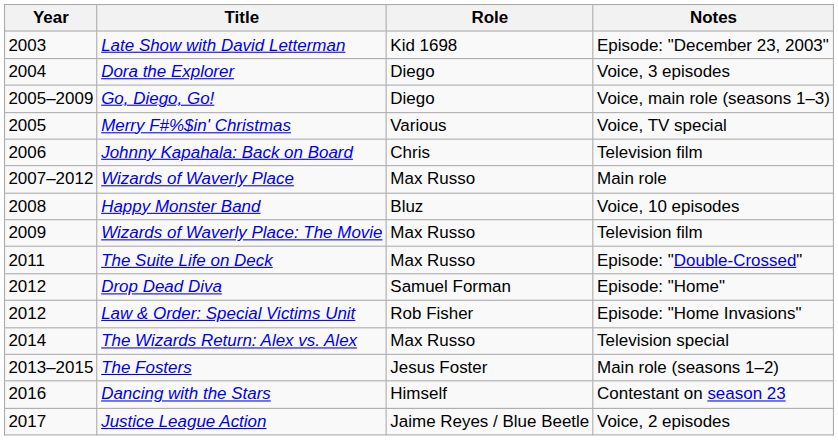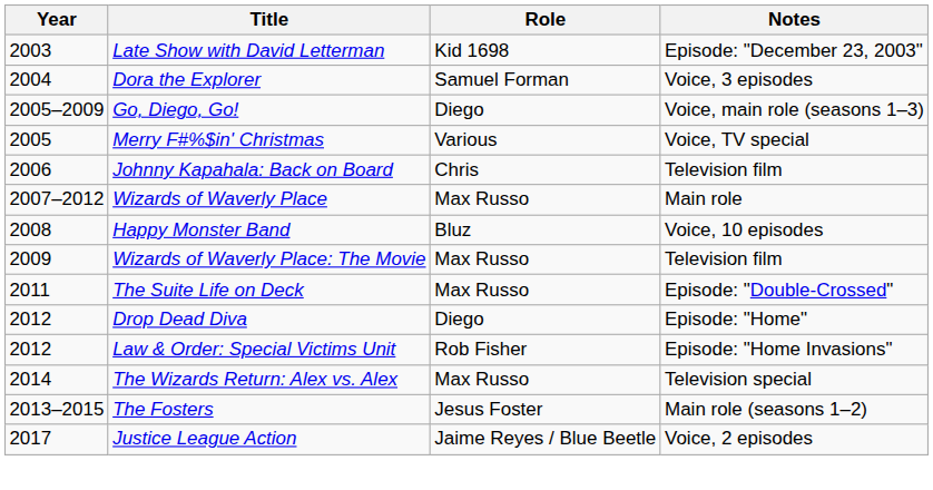 <table class="wikitable sortable">
 <tr>
 <th>Year</th>
 <th>Title</th>
 <th>Role</th>
 <th class="unsortable">Notes</th>
 </tr>
 <tr>
 <td>2003</td>
 <td><em><a href='#'>Late Show with David Letterman</a></em></td>
 <td>Kid 1698</td>
 <td>Episode: "December 23, 2003"</td>
 </tr>
 <tr>
 <td>2004</td>
 <td><em><a href='#'>Dora the Explorer</a></em></td>
-<td>Diego</td>
+<td>Samuel Forman</td>
 <td>Voice, 3 episodes</td>
 </tr>
 <tr>
 <td>2005–2009</td>
 <td><em><a href='#'>Go, Diego, Go!</a></em></td>
 <td>Diego</td>
 <td>Voice, main role (seasons 1–3)</td>
 </tr>
 <tr>
 <td>2005</td>
 <td><em><a href='#'>Merry F#%$in' Christmas</a></em></td>
 <td>Various</td>
 <td>Voice, TV special</td>
 </tr>
 <tr>
 <td>2006</td>
 <td><em><a href='#'>Johnny Kapahala: Back on Board</a></em></td>
 <td>Chris</td>
 <td>Television film</td>
 </tr>
 <tr>
 <td>2007–2012</td>
 <td><em><a href='#'>Wizards of Waverly Place</a></em></td>
 <td>Max Russo</td>
 <td>Main role</td>
 </tr>
 <tr>
 <td>2008</td>
 <td><em><a href='#'>Happy Monster Band</a></em></td>
 <td>Bluz</td>
 <td>Voice, 10 episodes</td>
 </tr>
 <tr>
 <td>2009</td>
 <td><em><a href='#'>Wizards of Waverly Place: The Movie</a></em></td>
 <td>Max Russo</td>
 <td>Television film</td>
 </tr>
 <tr>
 <td>2011</td>
 <td><em><a href='#'>The Suite Life on Deck</a></em></td>
 <td>Max Russo</td>
 <td>Episode: "<a href='#'>Double-Crossed</a>"</td>
 </tr>
 <tr>
 <td>2012</td>
 <td><em><a href='#'>Drop Dead Diva</a></em></td>
-<td>Samuel Forman</td>
+<td>Diego</td>
 <td>Episode: "Home"</td>
 </tr>
 <tr>
 <td>2012</td>
 <td><em><a href='#'>Law & Order: Special Victims Unit</a></em></td>
 <td>Rob Fisher</td>
 <td>Episode: "Home Invasions"</td>
 </tr>
 <tr>
 <td>2014</td>
 <td><em><a href='#'>The Wizards Return: Alex vs. Alex</a></em></td>
 <td>Max Russo</td>
 <td>Television special</td>
 </tr>
 <tr>
 <td>2013–2015</td>
 <td><em><a href='#'>The Fosters</a></em></td>
 <td>Jesus Foster</td>
 <td>Main role (seasons 1–2)</td>
 </tr>
 <tr>
-<td>2016</td>
-<td><em><a href='#'>Dancing with the Stars</a></em></td>
-<td>Himself</td>
-<td>Contestant on <a href='#'>season 23</a></td>
-</tr>
-<tr>
 <td>2017</td>
 <td><em><a href='#'>Justice League Action</a></em></td>
 <td>Jaime Reyes / Blue Beetle</td>
 <td>Voice, 2 episodes</td>
 </tr>
 </table>
